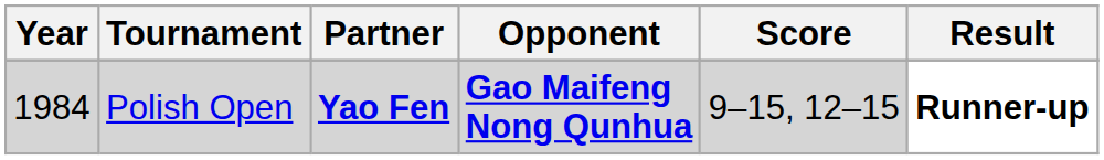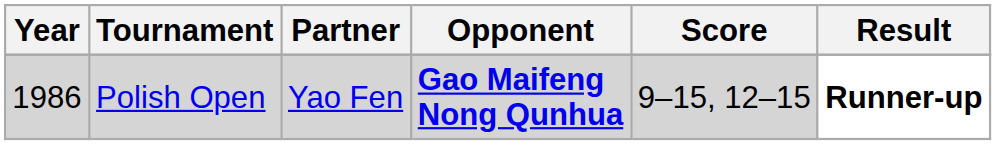 <table class="sortable wikitable" style="font-size: 90%;">
 <tr>
 <th>Year</th>
 <th>Tournament</th>
 <th>Partner</th>
 <th>Opponent</th>
 <th>Score</th>
 <th>Result</th>
 </tr>
 <tr>
 </tr>
 <tr style="background:#D5D5D5">
-<td align="center">1984</td>
+<td align="center">1986</td>
 <td align="left"><a href='#'>Polish Open</a></td>
-<td align="left"><strong> <a href='#'>Yao Fen</a></strong></td>
+<td align="left"> <a href='#'>Yao Fen</a></td>
 <td align="left"><strong> <a href='#'>Gao Maifeng</a> <br>  <a href='#'>Nong Qunhua</a></strong></td>
 <td align="left">9–15, 12–15</td>
 <td style="text-align:left; background:white"> <strong>Runner-up</strong></td>
 </tr>
 </table>
